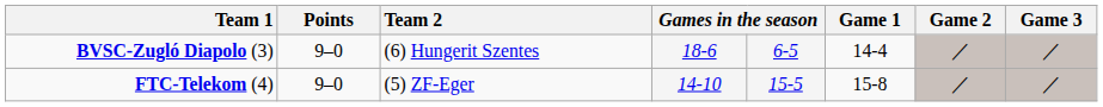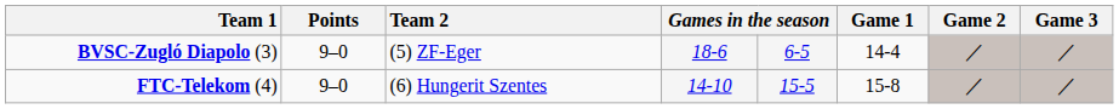 <table class=wikitable style="text-align:center">
 <tr>
 <th style="width:225px; text-align:right;">Team 1</th>
 <th style="width:80px;">Points</th>
 <th style="width:225px; text-align:left;">Team 2</th>
 <th colspan=2; style="width:140px;"><em>Games in the season</em></th>
 <th style="width:70px;">Game 1</th>
 <th style="width:70px;">Game 2</th>
 <th style="width:70px;">Game 3</th>
 </tr>
 <tr>
 <td style="text-align:right;"><strong><a href='#'>BVSC-Zugló Diapolo</a></strong> (3) </td>
 <td>9–0</td>
-<td style="text-align:left;"> (6) <a href='#'>Hungerit Szentes</a></td>
+<td style="text-align:left;"> (5) <a href='#'>ZF-Eger</a></td>
 <td bgcolor=#f5f5f5><em><a href='#'>18-6</a></em></td>
 <td bgcolor=#f5f5f5><em><a href='#'>6-5</a></em></td>
 <td>14-4</td>
 <td bgcolor=#c9c0bb>／</td>
 <td bgcolor=#c9c0bb>／</td>
 </tr>
 <tr>
 <td style="text-align:right;"><strong><a href='#'>FTC-Telekom</a></strong> (4) </td>
 <td>9–0</td>
-<td style="text-align:left;"> (5) <a href='#'>ZF-Eger</a></td>
+<td style="text-align:left;"> (6) <a href='#'>Hungerit Szentes</a></td>
 <td bgcolor=#f5f5f5><em><a href='#'>14-10</a></em></td>
 <td bgcolor=#f5f5f5><em><a href='#'>15-5</a></em></td>
 <td>15-8</td>
 <td bgcolor=#c9c0bb>／</td>
 <td bgcolor=#c9c0bb>／</td>
 </tr>
 </table>
